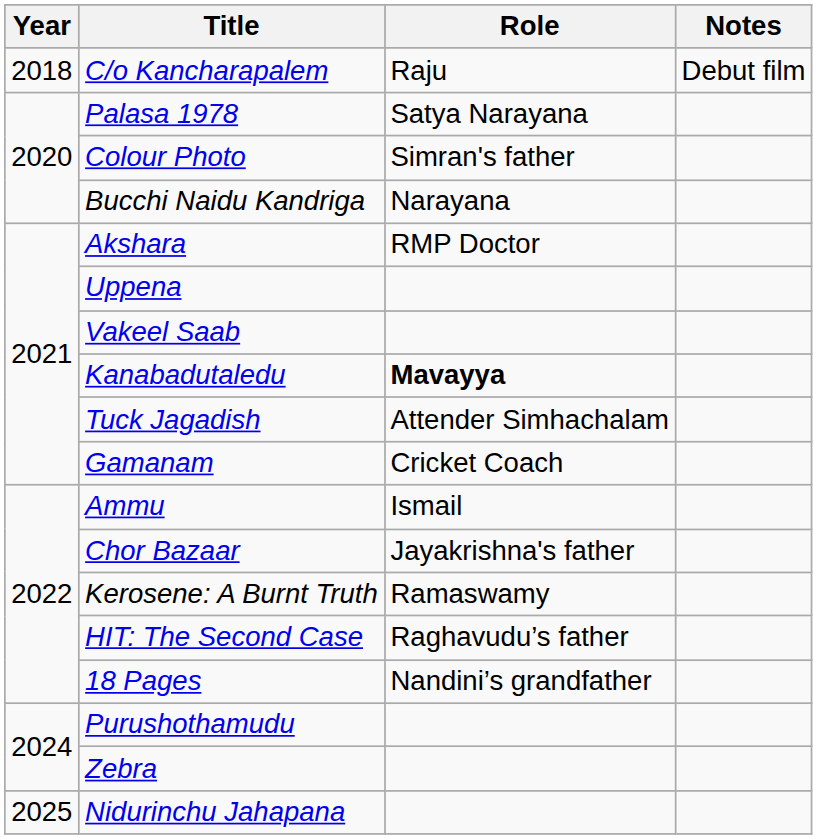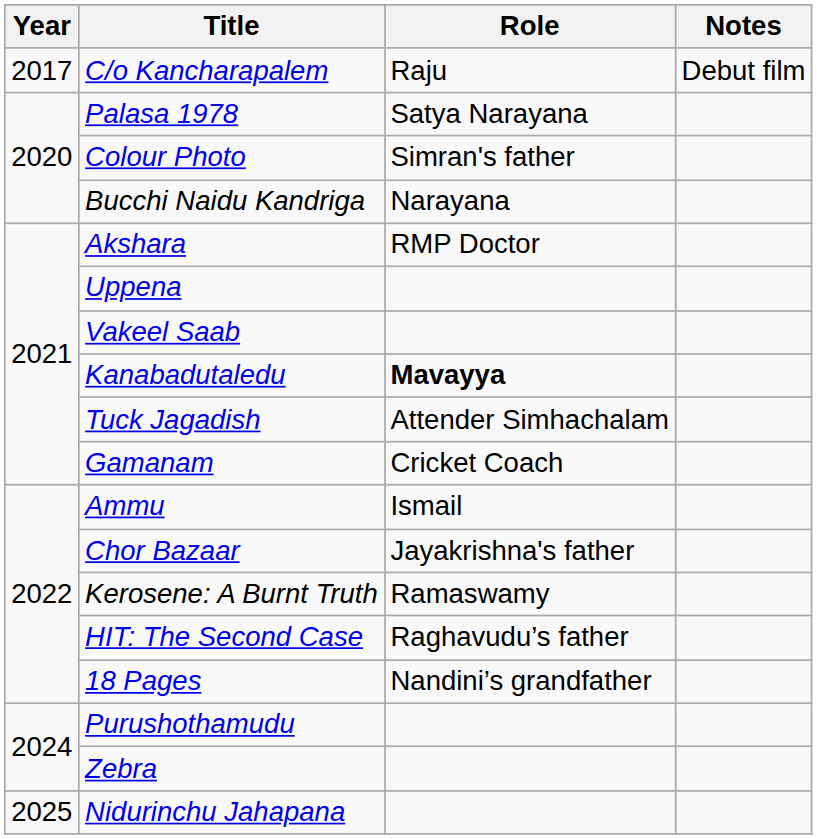 <table class="wikitable">
 <tr>
 <th>Year</th>
 <th>Title</th>
 <th>Role</th>
 <th>Notes</th>
 </tr>
 <tr>
-<td>2018</td>
+<td>2017</td>
 <td><em><a href='#'>C/o Kancharapalem</a></em></td>
 <td>Raju</td>
 <td>Debut film</td>
 </tr>
 <tr>
 <td rowspan="3">2020</td>
 <td><em><a href='#'>Palasa 1978</a></em></td>
 <td>Satya Narayana</td>
 <td></td>
 </tr>
 <tr>
 <td><em><a href='#'>Colour Photo</a></em></td>
 <td>Simran's father</td>
 <td></td>
 </tr>
 <tr>
 <td><em>Bucchi Naidu Kandriga</em></td>
 <td>Narayana</td>
 <td></td>
 </tr>
 <tr>
 <td rowspan="6">2021</td>
 <td><a href='#'><em>Akshara</em></a></td>
 <td>RMP Doctor</td>
 <td></td>
 </tr>
 <tr>
 <td><em><a href='#'>Uppena</a></em></td>
 <td></td>
 <td></td>
 </tr>
 <tr>
 <td><em><a href='#'>Vakeel Saab</a></em></td>
 <td></td>
 <td></td>
 </tr>
 <tr>
 <td><em><a href='#'>Kanabadutaledu</a></em></td>
 <td><strong>Mavayya</strong></td>
 <td></td>
 </tr>
 <tr>
 <td><em><a href='#'>Tuck Jagadish</a></em></td>
 <td>Attender Simhachalam</td>
 <td></td>
 </tr>
 <tr>
 <td><a href='#'><em>Gamanam</em></a></td>
 <td>Cricket Coach</td>
 <td></td>
 </tr>
 <tr>
 <td rowspan="5">2022</td>
 <td><em><a href='#'>Ammu</a></em></td>
 <td>Ismail</td>
 <td></td>
 </tr>
 <tr>
 <td><em><a href='#'>Chor Bazaar</a></em></td>
 <td>Jayakrishna's father</td>
 <td></td>
 </tr>
 <tr>
 <td><em>Kerosene: A Burnt Truth</em></td>
 <td>Ramaswamy</td>
 <td></td>
 </tr>
 <tr>
 <td><em><a href='#'>HIT: The Second Case</a></em></td>
 <td>Raghavudu’s father</td>
 <td></td>
 </tr>
 <tr>
 <td><em><a href='#'>18 Pages</a></em></td>
 <td>Nandini’s grandfather</td>
 <td></td>
 </tr>
 <tr>
 <td rowspan="2">2024</td>
 <td><em><a href='#'>Purushothamudu</a></em></td>
 <td></td>
 <td></td>
 </tr>
 <tr>
 <td><a href='#'><em>Zebra</em></a></td>
 <td></td>
 <td></td>
 </tr>
 <tr>
 <td>2025</td>
 <td><a href='#'><em>Nidurinchu Jahapana</em></a></td>
 <td></td>
 <td></td>
 </tr>
 </table>
